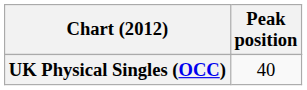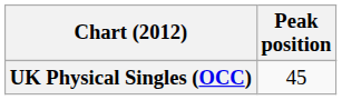 <table class="wikitable sortable plainrowheaders" style="text-align:center">
 <tr>
 <th scope="col">Chart (2012)</th>
 <th scope="col">Peak<br>position</th>
 </tr>
 <tr>
 </tr>
 <tr>
 <th scope="row">UK Physical Singles (<a href='#'>OCC</a>)</th>
-<td>40</td>
+<td>45</td>
 </tr>
 </table>
